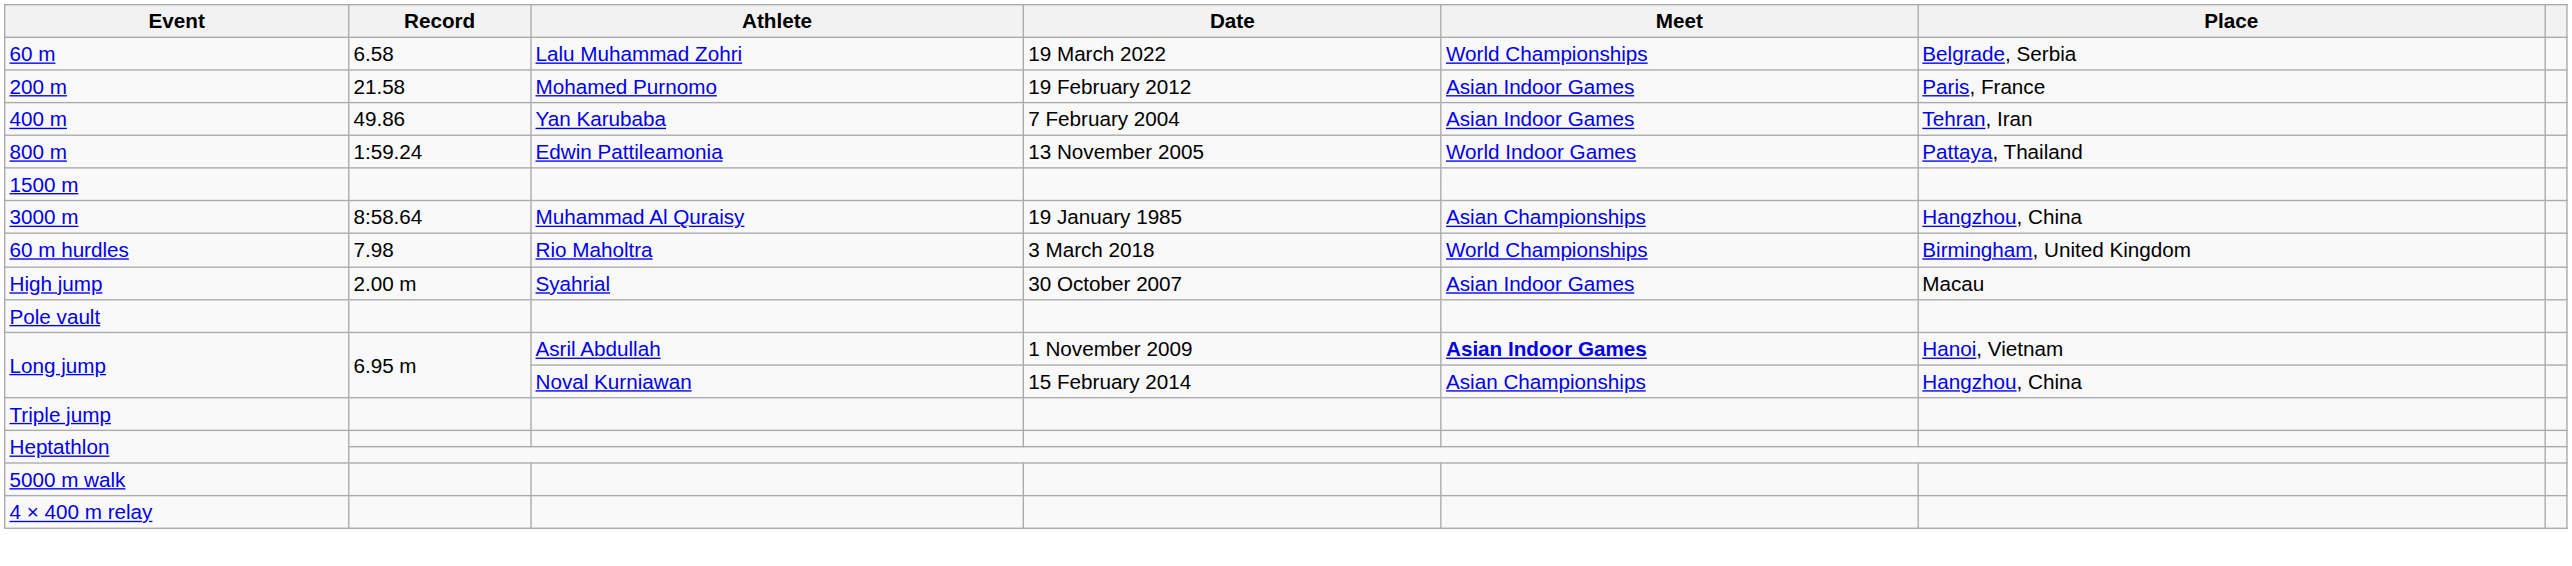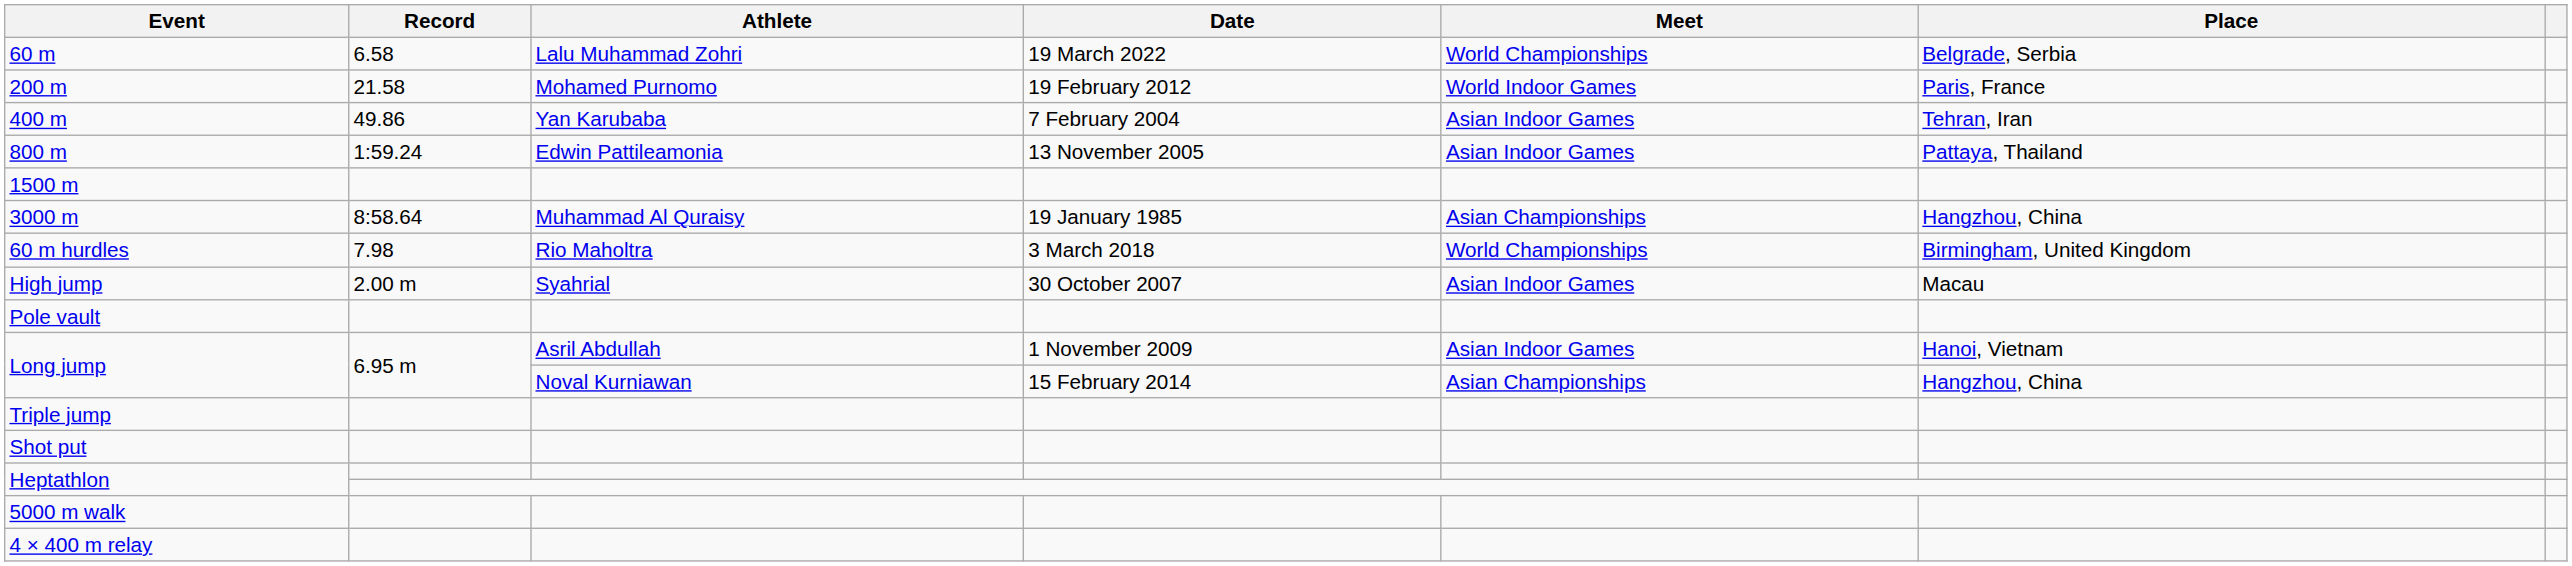 <table class="wikitable" style="font-size:95%; width: 95%;">
 <tr>
 <th>Event</th>
 <th>Record</th>
 <th>Athlete</th>
 <th>Date</th>
 <th>Meet</th>
 <th>Place</th>
 <th></th>
 </tr>
 <tr>
 <td><a href='#'>60 m</a></td>
 <td>6.58</td>
 <td><a href='#'>Lalu Muhammad Zohri</a></td>
 <td>19 March 2022</td>
 <td><a href='#'>World Championships</a></td>
 <td><a href='#'>Belgrade</a>, Serbia</td>
 <td></td>
 </tr>
 <tr>
 <td><a href='#'>200 m</a></td>
 <td>21.58</td>
 <td><a href='#'>Mohamed Purnomo</a></td>
 <td>19 February 2012</td>
-<td><a href='#'>Asian Indoor Games</a></td>
+<td><a href='#'>World Indoor Games</a></td>
 <td><a href='#'>Paris</a>, France</td>
 <td></td>
 </tr>
 <tr>
 <td><a href='#'>400 m</a></td>
 <td>49.86</td>
 <td><a href='#'>Yan Karubaba</a></td>
 <td>7 February 2004</td>
 <td><a href='#'>Asian Indoor Games</a></td>
 <td><a href='#'>Tehran</a>, Iran</td>
 <td></td>
 </tr>
 <tr>
 <td><a href='#'>800 m</a></td>
 <td>1:59.24</td>
 <td><a href='#'>Edwin Pattileamonia</a></td>
 <td>13 November 2005</td>
-<td><a href='#'>World Indoor Games</a></td>
+<td><a href='#'>Asian Indoor Games</a></td>
 <td><a href='#'>Pattaya</a>, Thailand</td>
 <td></td>
 </tr>
 <tr>
 <td><a href='#'>1500 m</a></td>
 <td></td>
 <td></td>
 <td></td>
 <td></td>
 <td></td>
 <td></td>
 </tr>
 <tr>
 <td><a href='#'>3000 m</a></td>
 <td>8:58.64</td>
 <td><a href='#'>Muhammad Al Quraisy</a></td>
 <td>19 January 1985</td>
 <td><a href='#'>Asian Championships</a></td>
 <td><a href='#'>Hangzhou</a>, China</td>
 <td></td>
 </tr>
 <tr>
 <td><a href='#'>60 m hurdles</a></td>
 <td>7.98</td>
 <td><a href='#'>Rio Maholtra</a></td>
 <td>3 March 2018</td>
 <td><a href='#'>World Championships</a></td>
 <td><a href='#'>Birmingham</a>, United Kingdom</td>
 <td></td>
 </tr>
 <tr>
 <td><a href='#'>High jump</a></td>
 <td>2.00 m</td>
 <td><a href='#'>Syahrial</a></td>
 <td>30 October 2007</td>
 <td><a href='#'>Asian Indoor Games</a></td>
 <td>Macau</td>
 <td></td>
 </tr>
 <tr>
 <td><a href='#'>Pole vault</a></td>
 <td></td>
 <td></td>
 <td></td>
 <td></td>
 <td></td>
 <td></td>
 </tr>
 <tr>
 <td rowspan=2><a href='#'>Long jump</a></td>
 <td rowspan=2>6.95 m</td>
 <td><a href='#'>Asril Abdullah</a></td>
 <td>1 November 2009</td>
-<td><strong><a href='#'>Asian Indoor Games</a></strong></td>
+<td><a href='#'>Asian Indoor Games</a></td>
 <td><a href='#'>Hanoi</a>, Vietnam</td>
 <td></td>
 </tr>
 <tr>
 <td><a href='#'>Noval Kurniawan</a></td>
 <td>15 February 2014</td>
 <td><a href='#'>Asian Championships</a></td>
 <td><a href='#'>Hangzhou</a>, China</td>
 <td></td>
 </tr>
 <tr>
 <td><a href='#'>Triple jump</a></td>
+<td></td>
+<td></td>
+<td></td>
+<td></td>
+<td></td>
+<td></td>
+</tr>
+<tr>
+<td><a href='#'>Shot put</a></td>
 <td></td>
 <td></td>
 <td></td>
 <td></td>
 <td></td>
 <td></td>
 </tr>
 <tr>
 <td rowspan=2><a href='#'>Heptathlon</a></td>
 <td></td>
 <td></td>
 <td></td>
 <td></td>
 <td></td>
 <td></td>
 </tr>
 <tr>
 <td colspan=5></td>
 <td></td>
 </tr>
 <tr>
 <td><a href='#'>5000 m walk</a></td>
 <td></td>
 <td></td>
 <td></td>
 <td></td>
 <td></td>
 <td></td>
 </tr>
 <tr>
 <td><a href='#'>4 × 400 m relay</a></td>
 <td></td>
 <td></td>
 <td></td>
 <td></td>
 <td></td>
 <td></td>
 </tr>
 </table>
